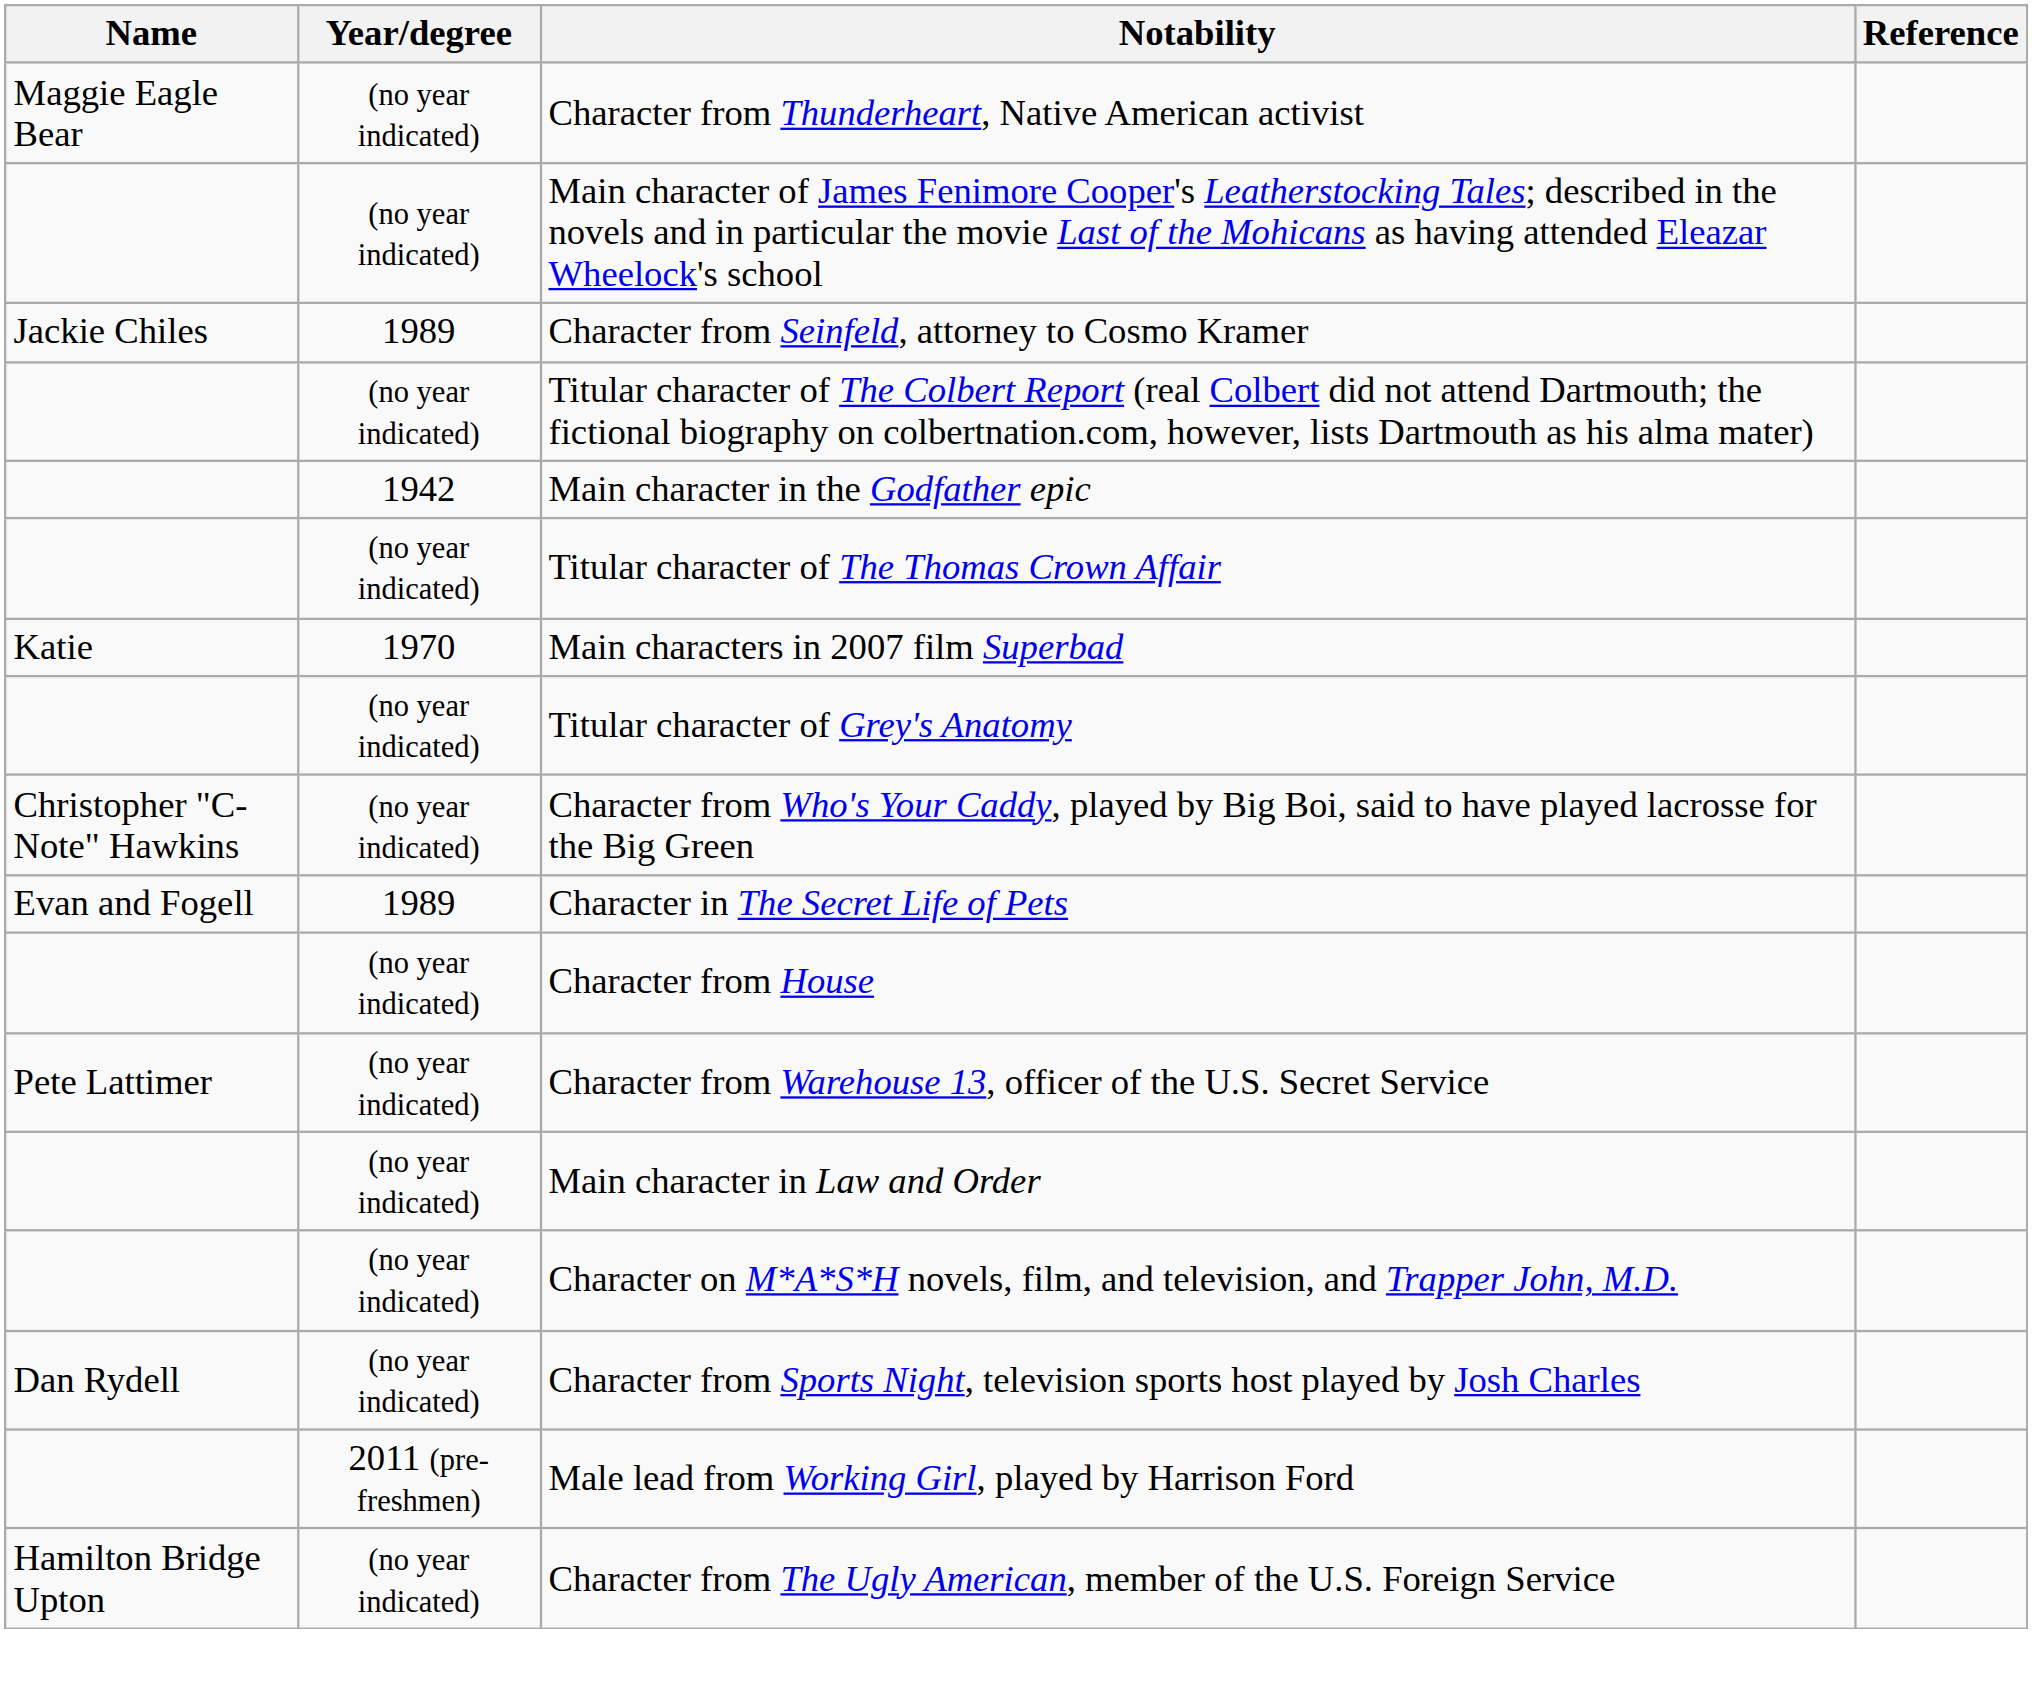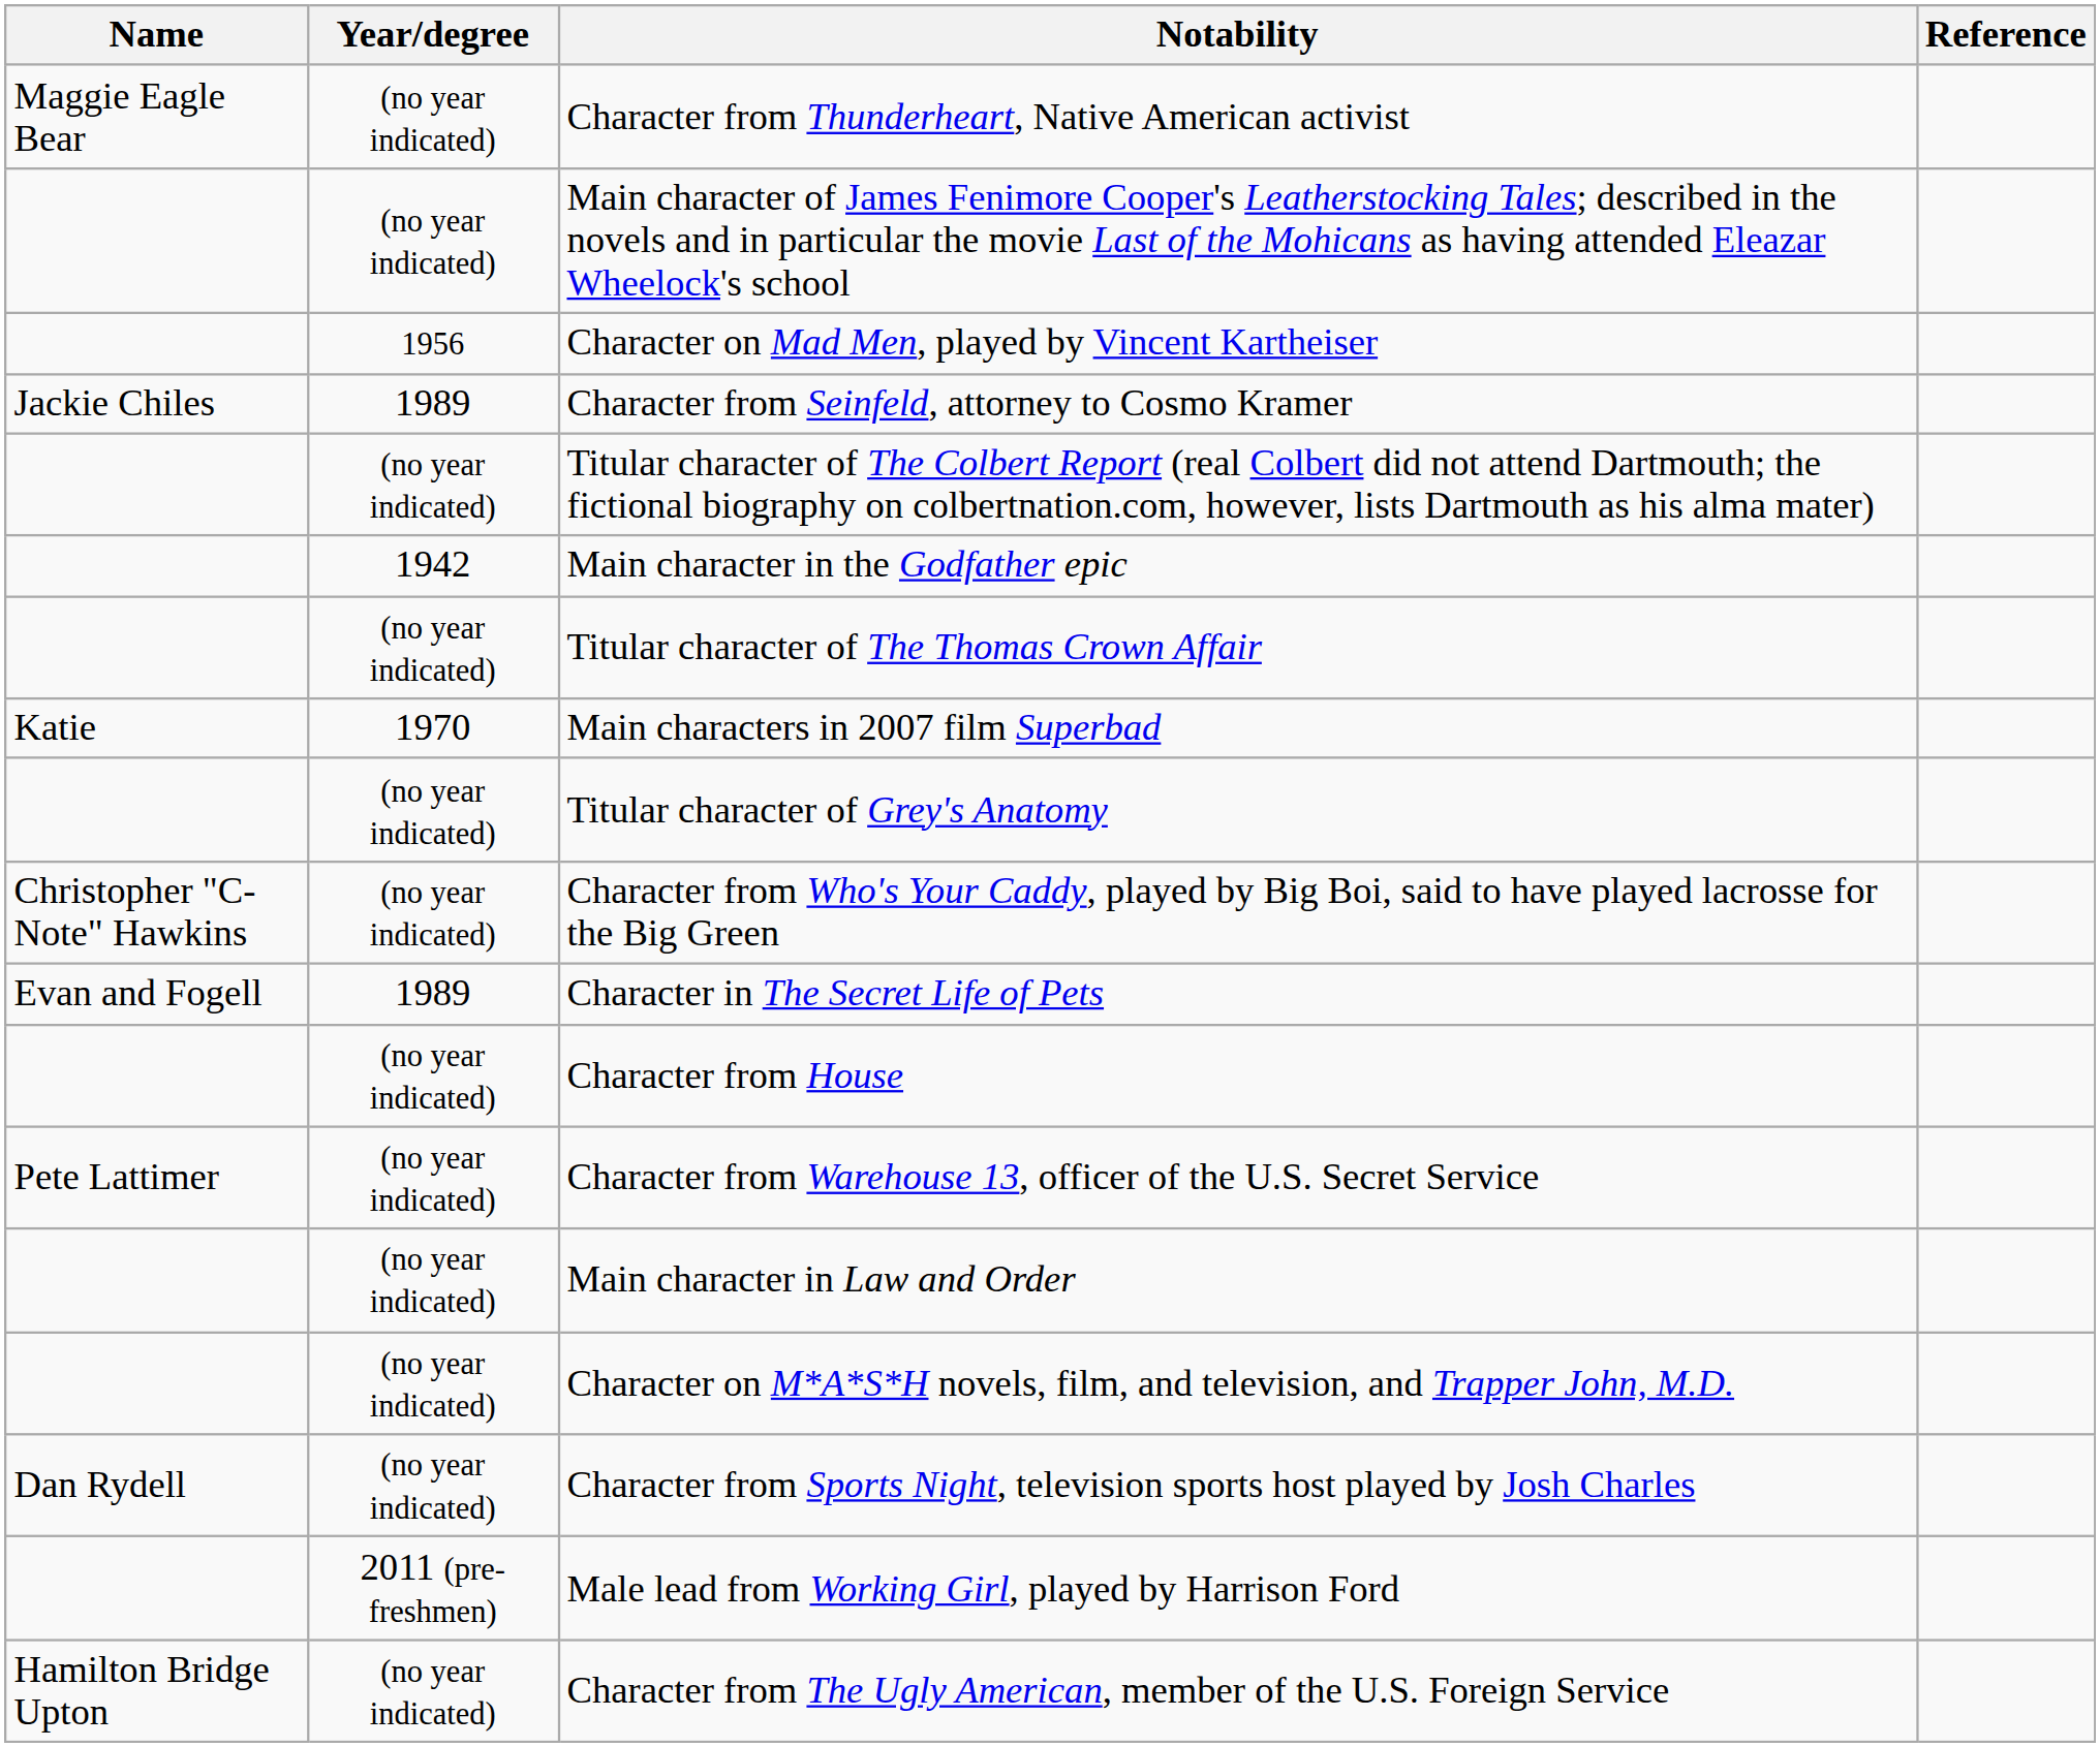 <table class="wikitable sortable" style="width:100%">
 <tr>
 <th style="width:*;">Name</th>
 <th style="width:12%;">Year/degree</th>
 <th style="width:65%;" class="unsortable">Notability</th>
 <th style="width:*;" class="unsortable">Reference</th>
 </tr>
 <tr>
 <td>Maggie Eagle Bear</td>
 <td style="text-align:center;"><small>(no year indicated)</small></td>
 <td>Character from <em><a href='#'>Thunderheart</a></em>, Native American activist</td>
 <td style="text-align:center;"></td>
 </tr>
 <tr>
 <td></td>
 <td style="text-align:center;"><small>(no year indicated)</small></td>
 <td>Main character of <a href='#'>James Fenimore Cooper</a>'s <em><a href='#'>Leatherstocking Tales</a></em>; described in the novels and in particular the movie <em><a href='#'>Last of the Mohicans</a></em> as having attended <a href='#'>Eleazar Wheelock</a>'s school</td>
 <td></td>
+</tr>
+<tr>
+<td></td>
+<td style="text-align:center;"><small>1956</small></td>
+<td>Character on <em><a href='#'>Mad Men</a></em>, played by <a href='#'>Vincent Kartheiser</a></td>
+<td style="text-align:center;"></td>
 </tr>
 <tr>
 <td>Jackie Chiles</td>
 <td style="text-align:center;">1989</td>
 <td>Character from <em><a href='#'>Seinfeld</a></em>, attorney to Cosmo Kramer</td>
 <td style="text-align:center;"></td>
 </tr>
 <tr>
 <td></td>
 <td style="text-align:center;"><small>(no year indicated)</small></td>
 <td>Titular character of <em><a href='#'>The Colbert Report</a></em> (real <a href='#'>Colbert</a> did not attend Dartmouth; the fictional biography on colbertnation.com, however, lists Dartmouth as his alma mater)</td>
 <td style="text-align:center;"></td>
 </tr>
 <tr>
 <td></td>
 <td style="text-align:center;">1942</td>
 <td>Main character in the <em><a href='#'>Godfather</a> epic</em></td>
 <td style="text-align:center;"></td>
 </tr>
 <tr>
 <td></td>
 <td style="text-align:center;"><small>(no year indicated)</small></td>
 <td>Titular character of <em><a href='#'>The Thomas Crown Affair</a></em></td>
 <td style="text-align:center;"></td>
 </tr>
 <tr>
 <td>Katie</td>
 <td style="text-align:center;">1970</td>
 <td>Main characters in 2007 film <em><a href='#'>Superbad</a></em></td>
 <td style="text-align:center;"></td>
 </tr>
 <tr>
 <td></td>
 <td style="text-align:center;"><small>(no year indicated)</small></td>
 <td>Titular character of <em><a href='#'>Grey's Anatomy</a></em></td>
 <td style="text-align:center;"></td>
 </tr>
 <tr>
 <td>Christopher "C-Note" Hawkins</td>
 <td style="text-align:center;"><small>(no year indicated)</small></td>
 <td>Character from <em><a href='#'>Who's Your Caddy</a></em>, played by Big Boi, said to have played lacrosse for the Big Green</td>
 <td style="text-align:center;"></td>
 </tr>
 <tr>
 <td>Evan and Fogell</td>
 <td style="text-align:center;">1989</td>
 <td>Character in <em><a href='#'>The Secret Life of Pets</a></em></td>
 <td style="text-align:center;"></td>
 </tr>
 <tr>
 <td></td>
 <td style="text-align:center;"><small>(no year indicated)</small></td>
 <td>Character from <em><a href='#'>House</a></em></td>
 <td style="text-align:center;"></td>
 </tr>
 <tr>
 <td>Pete Lattimer</td>
 <td style="text-align:center;"><small>(no year indicated)</small></td>
 <td>Character from <em><a href='#'>Warehouse 13</a></em>, officer of the U.S. Secret Service</td>
 <td style="text-align:center;"></td>
 </tr>
 <tr>
 <td></td>
 <td style="text-align:center;"><small>(no year indicated)</small></td>
 <td>Main character in <em>Law and Order</em></td>
 <td style="text-align:center;"></td>
 </tr>
 <tr>
 <td></td>
 <td style="text-align:center;"><small>(no year indicated)</small></td>
 <td>Character on <em><a href='#'>M*A*S*H</a></em> novels, film, and television, and <em><a href='#'>Trapper John, M.D.</a></em></td>
 <td style="text-align:center;"></td>
 </tr>
 <tr>
 <td>Dan Rydell</td>
 <td style="text-align:center;"><small>(no year indicated)</small></td>
 <td>Character from <em><a href='#'>Sports Night</a></em>, television sports host played by <a href='#'>Josh Charles</a></td>
 <td style="text-align:center;"></td>
 </tr>
 <tr>
 <td></td>
 <td style="text-align:center;">2011 <small>(pre-freshmen)</small></td>
 <td>Male lead from <em><a href='#'>Working Girl</a></em>, played by Harrison Ford</td>
 <td style="text-align:center;"></td>
 </tr>
 <tr>
 <td>Hamilton Bridge Upton</td>
 <td style="text-align:center;"><small>(no year indicated)</small></td>
 <td>Character from <em><a href='#'>The Ugly American</a></em>, member of the U.S. Foreign Service</td>
 <td style="text-align:center;"></td>
 </tr>
 </table>
